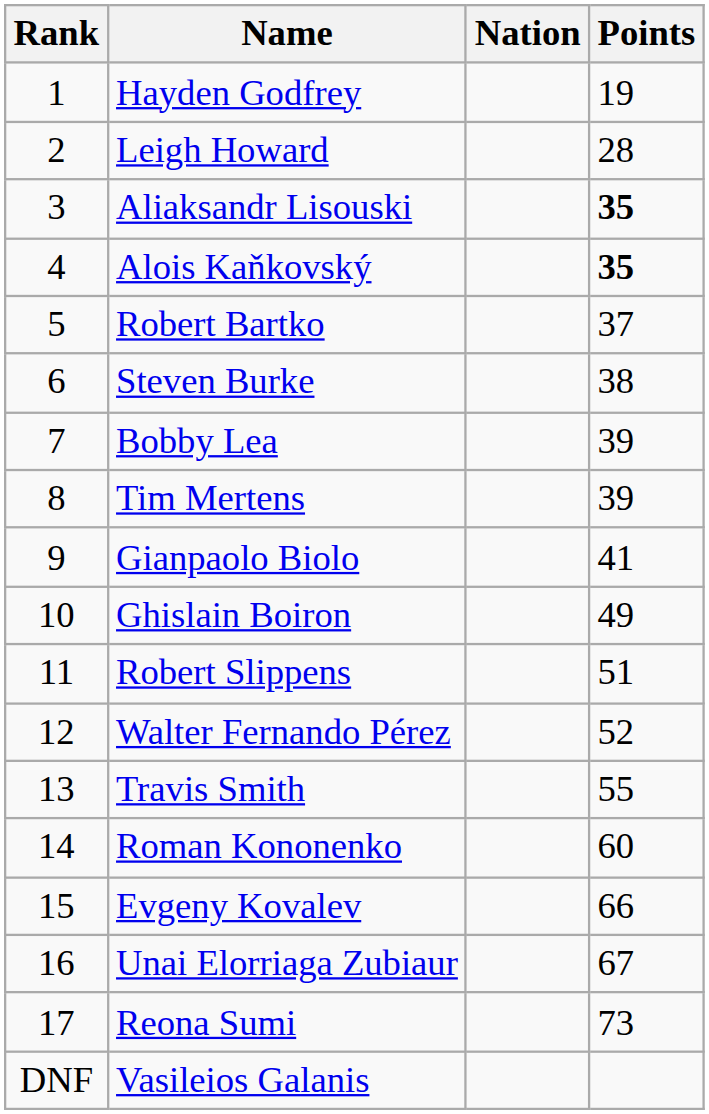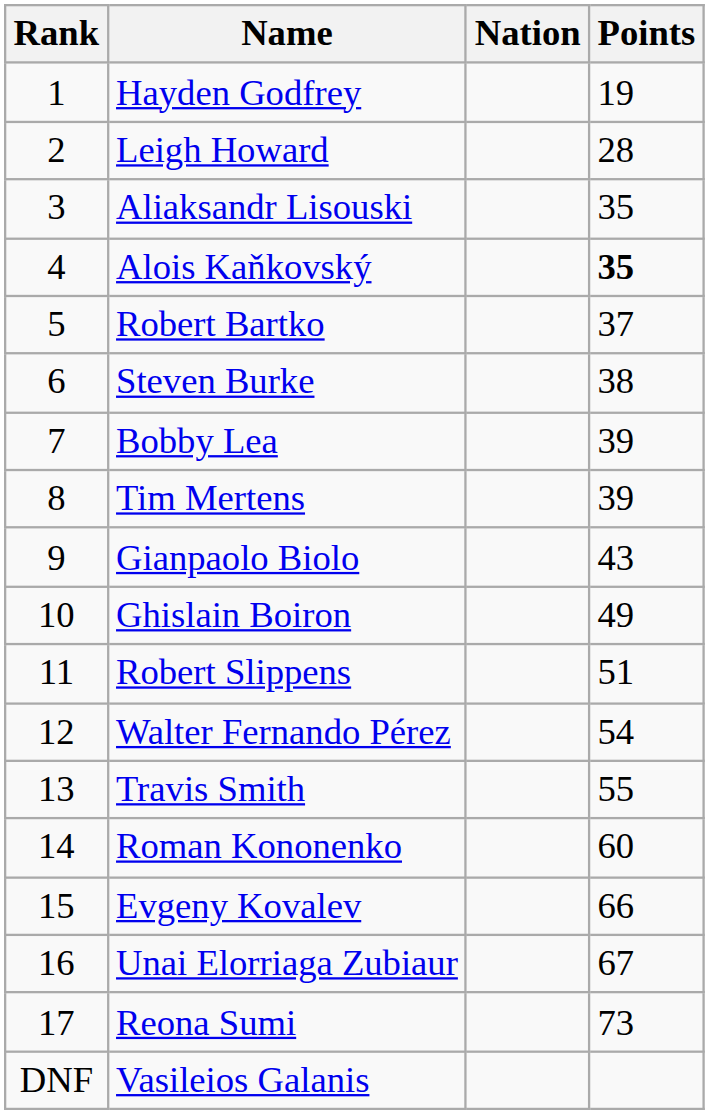 <table class=wikitable sortable style=text-align:center>
 <tr>
 <th>Rank</th>
 <th>Name</th>
 <th>Nation</th>
 <th>Points</th>
 </tr>
 <tr>
 <td>1</td>
 <td align=left><a href='#'>Hayden Godfrey</a></td>
 <td align=left></td>
 <td align=left>19</td>
 </tr>
 <tr>
 <td>2</td>
 <td align=left><a href='#'>Leigh Howard</a></td>
 <td align=left></td>
 <td align=left>28</td>
 </tr>
 <tr>
 <td>3</td>
 <td align=left><a href='#'>Aliaksandr Lisouski</a></td>
 <td align=left></td>
-<td align=left><strong>35</strong></td>
+<td align=left>35</td>
 </tr>
 <tr>
 <td>4</td>
 <td align=left><a href='#'>Alois Kaňkovský</a></td>
 <td align=left></td>
 <td align=left><strong>35</strong></td>
 </tr>
 <tr>
 <td>5</td>
 <td align=left><a href='#'>Robert Bartko</a></td>
 <td align=left></td>
 <td align=left>37</td>
 </tr>
 <tr>
 <td>6</td>
 <td align=left><a href='#'>Steven Burke</a></td>
 <td align=left></td>
 <td align=left>38</td>
 </tr>
 <tr>
 <td>7</td>
 <td align=left><a href='#'>Bobby Lea</a></td>
 <td align=left></td>
 <td align=left>39</td>
 </tr>
 <tr>
 <td>8</td>
 <td align=left><a href='#'>Tim Mertens</a></td>
 <td align=left></td>
 <td align=left>39</td>
 </tr>
 <tr>
 <td>9</td>
 <td align=left><a href='#'>Gianpaolo Biolo</a></td>
 <td align=left></td>
-<td align=left>41</td>
+<td align=left>43</td>
 </tr>
 <tr>
 <td>10</td>
 <td align=left><a href='#'>Ghislain Boiron</a></td>
 <td align=left></td>
 <td align=left>49</td>
 </tr>
 <tr>
 <td>11</td>
 <td align=left><a href='#'>Robert Slippens</a></td>
 <td align=left></td>
 <td align=left>51</td>
 </tr>
 <tr>
 <td>12</td>
 <td align=left><a href='#'>Walter Fernando Pérez</a></td>
 <td align=left></td>
-<td align=left>52</td>
+<td align=left>54</td>
 </tr>
 <tr>
 <td>13</td>
 <td align=left><a href='#'>Travis Smith</a></td>
 <td align=left></td>
 <td align=left>55</td>
 </tr>
 <tr>
 <td>14</td>
 <td align=left><a href='#'>Roman Kononenko</a></td>
 <td align=left></td>
 <td align=left>60</td>
 </tr>
 <tr>
 <td>15</td>
 <td align=left><a href='#'>Evgeny Kovalev</a></td>
 <td align=left></td>
 <td align=left>66</td>
 </tr>
 <tr>
 <td>16</td>
 <td align=left><a href='#'>Unai Elorriaga Zubiaur</a></td>
 <td align=left></td>
 <td align=left>67</td>
 </tr>
 <tr>
 <td>17</td>
 <td align=left><a href='#'>Reona Sumi</a></td>
 <td align=left></td>
 <td align=left>73</td>
 </tr>
 <tr>
 <td>DNF</td>
 <td align=left><a href='#'>Vasileios Galanis</a></td>
 <td align=left></td>
 <td align=left></td>
 </tr>
 </table>
